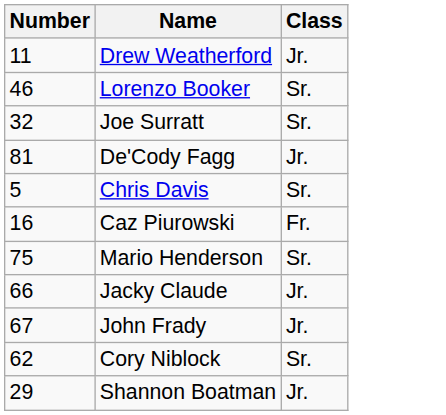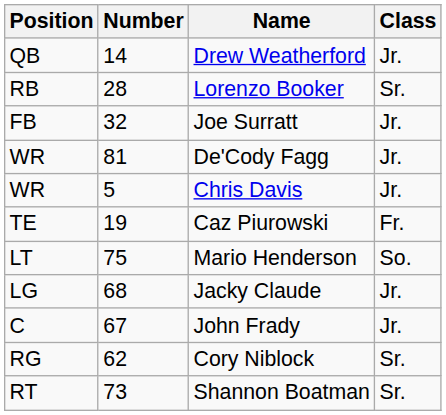 <table class="wikitable">
 <tr>
+<th><strong>Position</strong></th>
 <th><strong>Number</strong></th>
 <th><strong>Name</strong></th>
 <th><strong>Class</strong></th>
 </tr>
 <tr>
-<td>11</td>
+<td>QB</td>
+<td>14</td>
 <td><a href='#'>Drew Weatherford</a></td>
 <td>Jr.</td>
 </tr>
 <tr>
-<td>46</td>
+<td>RB</td>
+<td>28</td>
 <td><a href='#'>Lorenzo Booker</a></td>
 <td>Sr.</td>
 </tr>
 <tr>
+<td>FB</td>
 <td>32</td>
 <td>Joe Surratt</td>
-<td>Sr.</td>
+<td>Jr.</td>
 </tr>
 <tr>
+<td>WR</td>
 <td>81</td>
 <td>De'Cody Fagg</td>
 <td>Jr.</td>
 </tr>
 <tr>
+<td>WR</td>
 <td>5</td>
 <td><a href='#'>Chris Davis</a></td>
-<td>Sr.</td>
+<td>Jr.</td>
 </tr>
 <tr>
-<td>16</td>
+<td>TE</td>
+<td>19</td>
 <td>Caz Piurowski</td>
 <td>Fr.</td>
 </tr>
 <tr>
+<td>LT</td>
 <td>75</td>
 <td>Mario Henderson</td>
-<td>Sr.</td>
+<td>So.</td>
 </tr>
 <tr>
-<td>66</td>
+<td>LG</td>
+<td>68</td>
 <td>Jacky Claude</td>
 <td>Jr.</td>
 </tr>
 <tr>
+<td>C</td>
 <td>67</td>
 <td>John Frady</td>
 <td>Jr.</td>
 </tr>
 <tr>
+<td>RG</td>
 <td>62</td>
 <td>Cory Niblock</td>
 <td>Sr.</td>
 </tr>
 <tr>
-<td>29</td>
+<td>RT</td>
+<td>73</td>
 <td>Shannon Boatman</td>
-<td>Jr.</td>
+<td>Sr.</td>
 </tr>
 </table>
